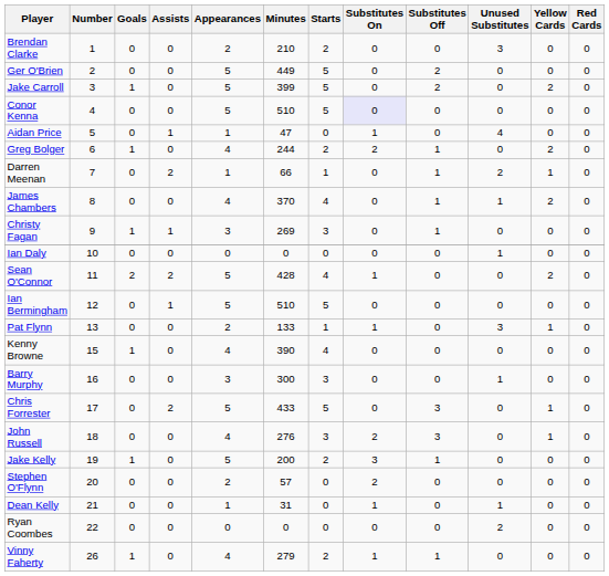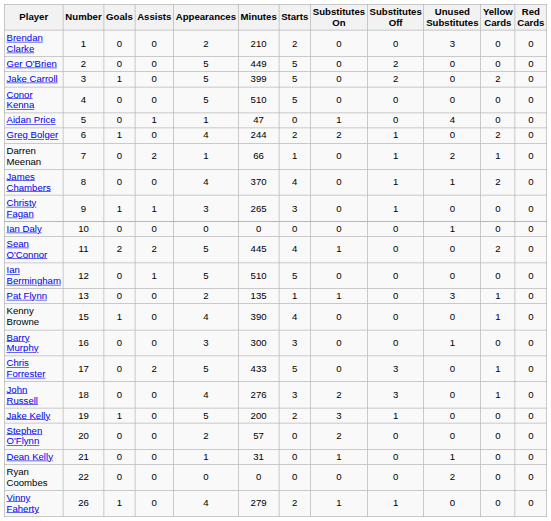 <table class="wikitable">
 <tr>
 <th>Player</th>
 <th>Number</th>
 <th>Goals</th>
 <th>Assists</th>
 <th>Appearances</th>
 <th>Minutes</th>
 <th>Starts</th>
 <th>Substitutes On</th>
 <th>Substitutes Off</th>
 <th>Unused Substitutes</th>
 <th>Yellow Cards</th>
 <th>Red Cards</th>
 </tr>
 <tr>
 <td> <a href='#'>Brendan Clarke</a></td>
 <td align=center>1</td>
 <td align=center>0</td>
 <td align=center>0</td>
 <td align=center>2</td>
 <td align=center>210</td>
 <td align=center>2</td>
 <td align=center>0</td>
 <td align=center>0</td>
 <td align=center>3</td>
 <td align=center>0</td>
 <td align=center>0</td>
 </tr>
 <tr>
 <td> <a href='#'>Ger O'Brien</a></td>
 <td align=center>2</td>
 <td align=center>0</td>
 <td align=center>0</td>
 <td align=center>5</td>
 <td align=center>449</td>
 <td align=center>5</td>
 <td align=center>0</td>
 <td align=center>2</td>
 <td align=center>0</td>
 <td align=center>0</td>
 <td align=center>0</td>
 </tr>
 <tr>
 <td> <a href='#'>Jake Carroll</a></td>
 <td align=center>3</td>
 <td align=center>1</td>
 <td align=center>0</td>
 <td align=center>5</td>
 <td align=center>399</td>
 <td align=center>5</td>
 <td align=center>0</td>
 <td align=center>2</td>
 <td align=center>0</td>
 <td align=center>2</td>
 <td align=center>0</td>
 </tr>
 <tr>
 <td> <a href='#'>Conor Kenna</a></td>
 <td align=center>4</td>
 <td align=center>0</td>
 <td align=center>0</td>
 <td align=center>5</td>
 <td align=center>510</td>
 <td align=center>5</td>
-<td align=center style="background: lavender;">0</td>
+<td align=center>0</td>
 <td align=center>0</td>
 <td align=center>0</td>
 <td align=center>0</td>
 <td align=center>0</td>
 </tr>
 <tr>
 <td> <a href='#'>Aidan Price</a></td>
 <td align=center>5</td>
 <td align=center>0</td>
 <td align=center>1</td>
 <td align=center>1</td>
 <td align=center>47</td>
 <td align=center>0</td>
 <td align=center>1</td>
 <td align=center>0</td>
 <td align=center>4</td>
 <td align=center>0</td>
 <td align=center>0</td>
 </tr>
 <tr>
 <td> <a href='#'>Greg Bolger</a></td>
 <td align=center>6</td>
 <td align=center>1</td>
 <td align=center>0</td>
 <td align=center>4</td>
 <td align=center>244</td>
 <td align=center>2</td>
 <td align=center>2</td>
 <td align=center>1</td>
 <td align=center>0</td>
 <td align=center>2</td>
 <td align=center>0</td>
 </tr>
 <tr>
 <td> Darren Meenan</td>
 <td align=center>7</td>
 <td align=center>0</td>
 <td align=center>2</td>
 <td align=center>1</td>
 <td align=center>66</td>
 <td align=center>1</td>
 <td align=center>0</td>
 <td align=center>1</td>
 <td align=center>2</td>
 <td align=center>1</td>
 <td align=center>0</td>
 </tr>
 <tr>
 <td> <a href='#'>James Chambers</a></td>
 <td align=center>8</td>
 <td align=center>0</td>
 <td align=center>0</td>
 <td align=center>4</td>
 <td align=center>370</td>
 <td align=center>4</td>
 <td align=center>0</td>
 <td align=center>1</td>
 <td align=center>1</td>
 <td align=center>2</td>
 <td align=center>0</td>
 </tr>
 <tr>
 <td> <a href='#'>Christy Fagan</a></td>
 <td align=center>9</td>
 <td align=center>1</td>
 <td align=center>1</td>
 <td align=center>3</td>
-<td align=center>269</td>
+<td align=center>265</td>
 <td align=center>3</td>
 <td align=center>0</td>
 <td align=center>1</td>
 <td align=center>0</td>
 <td align=center>0</td>
 <td align=center>0</td>
 </tr>
 <tr>
 </tr>
 <tr>
 <td> <a href='#'>Ian Daly</a></td>
 <td align=center>10</td>
 <td align=center>0</td>
 <td align=center>0</td>
 <td align=center>0</td>
 <td align=center>0</td>
 <td align=center>0</td>
 <td align=center>0</td>
 <td align=center>0</td>
 <td align=center>1</td>
 <td align=center>0</td>
 <td align=center>0</td>
 </tr>
 <tr>
 <td> <a href='#'>Sean O'Connor</a></td>
 <td align=center>11</td>
 <td align=center>2</td>
 <td align=center>2</td>
 <td align=center>5</td>
-<td align=center>428</td>
+<td align=center>445</td>
 <td align=center>4</td>
 <td align=center>1</td>
 <td align=center>0</td>
 <td align=center>0</td>
 <td align=center>2</td>
 <td align=center>0</td>
 </tr>
 <tr>
 <td> <a href='#'>Ian Bermingham</a></td>
 <td align=center>12</td>
 <td align=center>0</td>
 <td align=center>1</td>
 <td align=center>5</td>
 <td align=center>510</td>
 <td align=center>5</td>
 <td align=center>0</td>
 <td align=center>0</td>
 <td align=center>0</td>
 <td align=center>0</td>
 <td align=center>0</td>
 </tr>
 <tr>
 <td> <a href='#'>Pat Flynn</a></td>
 <td align=center>13</td>
 <td align=center>0</td>
 <td align=center>0</td>
 <td align=center>2</td>
-<td align=center>133</td>
+<td align=center>135</td>
 <td align=center>1</td>
 <td align=center>1</td>
 <td align=center>0</td>
 <td align=center>3</td>
 <td align=center>1</td>
 <td align=center>0</td>
 </tr>
 <tr>
 <td> Kenny Browne</td>
 <td align=center>15</td>
 <td align=center>1</td>
 <td align=center>0</td>
 <td align=center>4</td>
 <td align=center>390</td>
 <td align=center>4</td>
 <td align=center>0</td>
 <td align=center>0</td>
 <td align=center>0</td>
-<td align=center>0</td>
+<td align=center>1</td>
 <td align=center>0</td>
 </tr>
 <tr>
 <td> <a href='#'>Barry Murphy</a></td>
 <td align=center>16</td>
 <td align=center>0</td>
 <td align=center>0</td>
 <td align=center>3</td>
 <td align=center>300</td>
 <td align=center>3</td>
 <td align=center>0</td>
 <td align=center>0</td>
 <td align=center>1</td>
 <td align=center>0</td>
 <td align=center>0</td>
 </tr>
 <tr>
 <td> <a href='#'>Chris Forrester</a></td>
 <td align=center>17</td>
 <td align=center>0</td>
 <td align=center>2</td>
 <td align=center>5</td>
 <td align=center>433</td>
 <td align=center>5</td>
 <td align=center>0</td>
 <td align=center>3</td>
 <td align=center>0</td>
 <td align=center>1</td>
 <td align=center>0</td>
 </tr>
 <tr>
 <td> <a href='#'>John Russell</a></td>
 <td align=center>18</td>
 <td align=center>0</td>
 <td align=center>0</td>
 <td align=center>4</td>
 <td align=center>276</td>
 <td align=center>3</td>
 <td align=center>2</td>
 <td align=center>3</td>
 <td align=center>0</td>
 <td align=center>1</td>
 <td align=center>0</td>
 </tr>
 <tr>
 <td> <a href='#'>Jake Kelly</a></td>
 <td align=center>19</td>
 <td align=center>1</td>
 <td align=center>0</td>
 <td align=center>5</td>
 <td align=center>200</td>
 <td align=center>2</td>
 <td align=center>3</td>
 <td align=center>1</td>
 <td align=center>0</td>
 <td align=center>0</td>
 <td align=center>0</td>
 </tr>
 <tr>
 <td> <a href='#'>Stephen O'Flynn</a></td>
 <td align=center>20</td>
 <td align=center>0</td>
 <td align=center>0</td>
 <td align=center>2</td>
 <td align=center>57</td>
 <td align=center>0</td>
 <td align=center>2</td>
 <td align=center>0</td>
 <td align=center>0</td>
 <td align=center>0</td>
 <td align=center>0</td>
 </tr>
 <tr>
 <td> <a href='#'>Dean Kelly</a></td>
 <td align=center>21</td>
 <td align=center>0</td>
 <td align=center>0</td>
 <td align=center>1</td>
 <td align=center>31</td>
 <td align=center>0</td>
 <td align=center>1</td>
 <td align=center>0</td>
 <td align=center>1</td>
 <td align=center>0</td>
 <td align=center>0</td>
 </tr>
 <tr>
 <td> Ryan Coombes</td>
 <td align=center>22</td>
 <td align=center>0</td>
 <td align=center>0</td>
 <td align=center>0</td>
 <td align=center>0</td>
 <td align=center>0</td>
 <td align=center>0</td>
 <td align=center>0</td>
 <td align=center>2</td>
 <td align=center>0</td>
 <td align=center>0</td>
 </tr>
 <tr>
 <td> <a href='#'>Vinny Faherty</a></td>
 <td align=center>26</td>
 <td align=center>1</td>
 <td align=center>0</td>
 <td align=center>4</td>
 <td align=center>279</td>
 <td align=center>2</td>
 <td align=center>1</td>
 <td align=center>1</td>
 <td align=center>0</td>
 <td align=center>0</td>
 <td align=center>0</td>
 </tr>
 </table>
